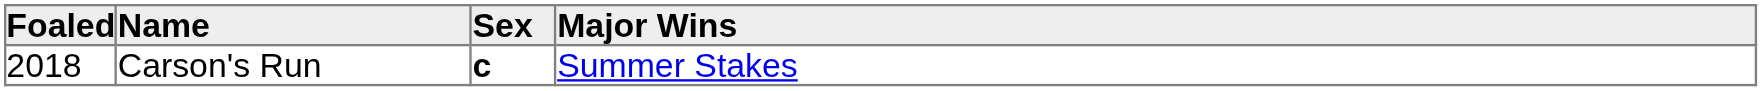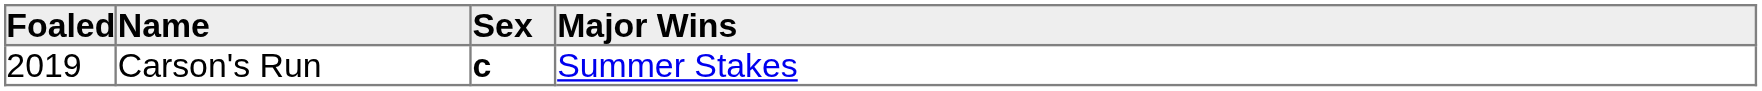 <table border="1" cellpadding="0" style="border-collapse: collapse; font-size:90%">
 <tr bgcolor="#eeeeee">
 <td width="35px"><strong>Foaled</strong></td>
 <td width="150px"><strong>Name</strong></td>
 <td width="35px"><strong>Sex</strong></td>
 <td width="510px"><strong>Major Wins</strong></td>
 </tr>
 <tr>
-<td>2018</td>
+<td>2019</td>
 <td>Carson's Run</td>
 <td><strong>c</strong></td>
 <td><a href='#'>Summer Stakes</a></td>
 </tr>
 </table>
